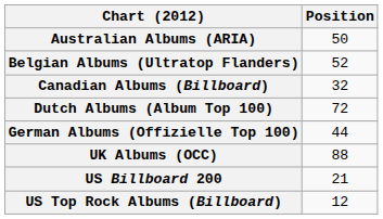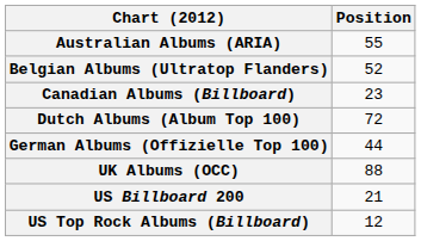 <table class="wikitable sortable plainrowheaders" style="text-align:center">
 <tr>
 <th scope="col">Chart (2012)</th>
 <th scope="col">Position</th>
 </tr>
 <tr>
 <th scope="row">Australian Albums (ARIA)</th>
-<td>50</td>
+<td>55</td>
 </tr>
 <tr>
 <th scope="row">Belgian Albums (Ultratop Flanders)</th>
 <td>52</td>
 </tr>
 <tr>
 <th scope="row">Canadian Albums (<em>Billboard</em>)</th>
-<td>32</td>
+<td>23</td>
 </tr>
 <tr>
 <th scope="row">Dutch Albums (Album Top 100)</th>
 <td>72</td>
 </tr>
 <tr>
 <th scope="row">German Albums (Offizielle Top 100)</th>
 <td>44</td>
 </tr>
 <tr>
 <th scope="row">UK Albums (OCC)</th>
 <td>88</td>
 </tr>
 <tr>
 <th scope="row">US <em>Billboard</em> 200</th>
 <td>21</td>
 </tr>
 <tr>
 <th scope="row">US Top Rock Albums (<em>Billboard</em>)</th>
 <td>12</td>
 </tr>
 </table>
